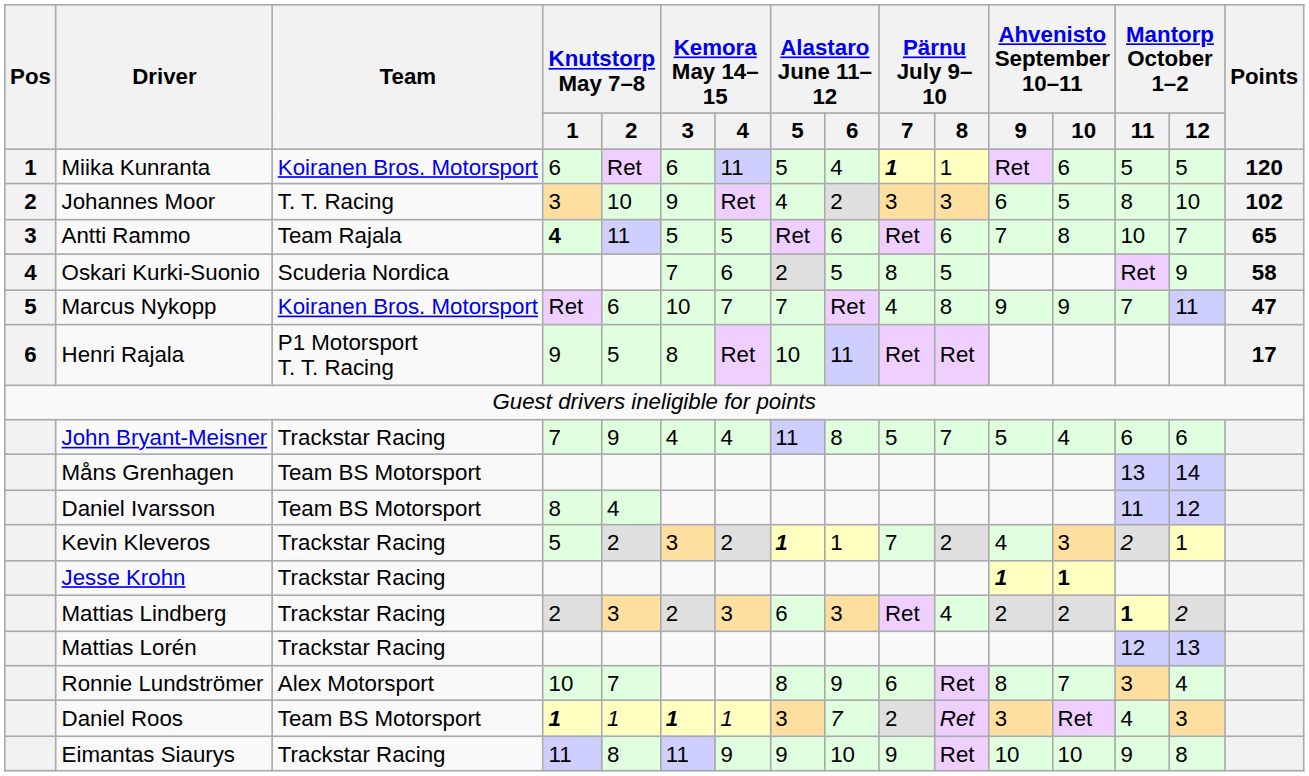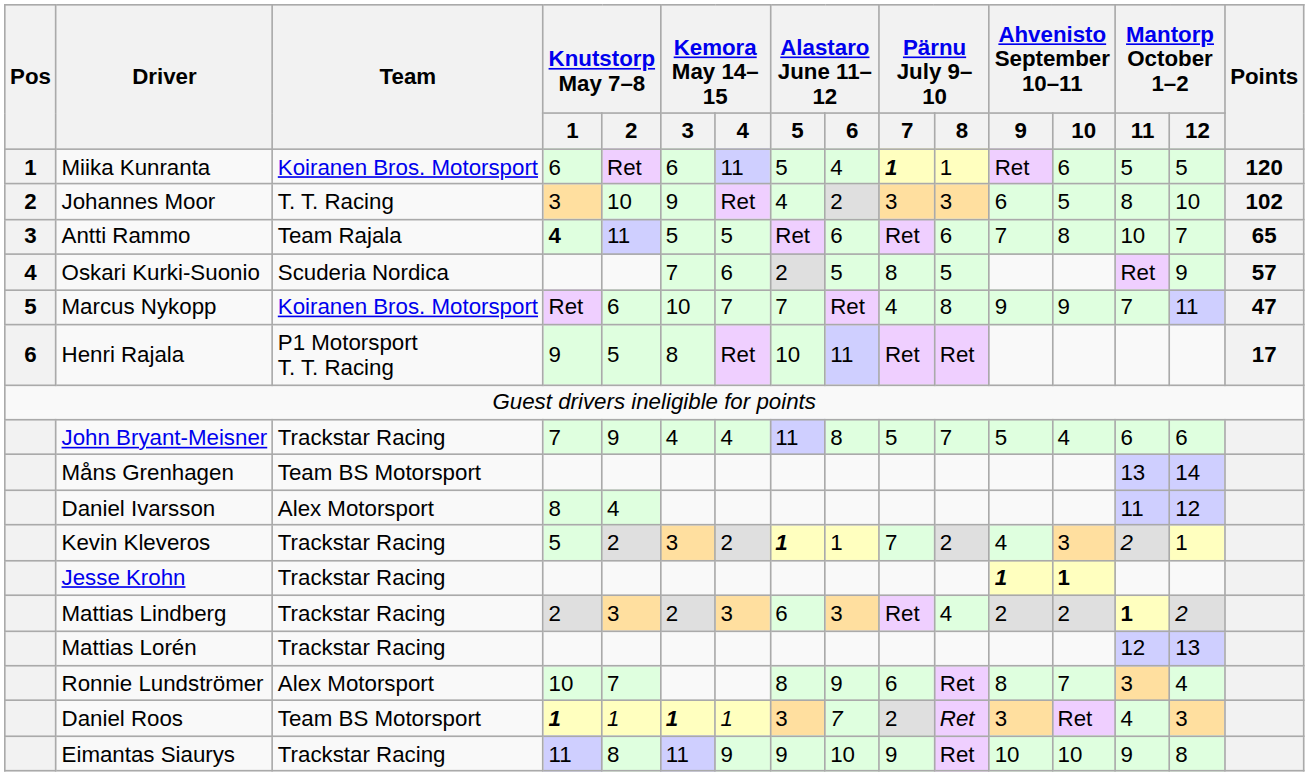 <table class="wikitable" style="font-size:85%">
 <tr>
 <th rowspan=2>Pos</th>
 <th rowspan=2>Driver</th>
 <th rowspan=2>Team</th>
 <th colspan=2><br><a href='#'>Knutstorp</a><br>May 7–8</th>
 <th colspan=2><br><a href='#'>Kemora</a><br>May 14–15</th>
 <th colspan=2><br><a href='#'>Alastaro</a><br>June 11–12</th>
 <th colspan=2><br><a href='#'>Pärnu</a><br>July 9–10</th>
 <th colspan=2> <a href='#'>Ahvenisto</a><br>September 10–11</th>
 <th colspan=2> <a href='#'>Mantorp</a><br>October 1–2</th>
 <th rowspan=2>Points</th>
 </tr>
 <tr>
 <th width="27">1</th>
 <th width="27">2</th>
 <th width="27">3</th>
 <th width="27">4</th>
 <th width="27">5</th>
 <th width="27">6</th>
 <th width="27">7</th>
 <th width="27">8</th>
 <th width="27">9</th>
 <th width="27">10</th>
 <th width="27">11</th>
 <th width="27">12</th>
 </tr>
 <tr>
 <th>1</th>
 <td> Miika Kunranta</td>
 <td><a href='#'>Koiranen Bros. Motorsport</a></td>
 <td style="background:#DFFFDF;">6</td>
 <td style="background:#EFCFFF;">Ret</td>
 <td style="background:#DFFFDF;">6</td>
 <td style="background:#CFCFFF;">11</td>
 <td style="background:#DFFFDF;">5</td>
 <td style="background:#DFFFDF;">4</td>
 <td style="background:#FFFFBF;"><strong><em>1</em></strong></td>
 <td style="background:#FFFFBF;">1</td>
 <td style="background:#EFCFFF;">Ret</td>
 <td style="background:#DFFFDF;">6</td>
 <td style="background:#DFFFDF;">5</td>
 <td style="background:#DFFFDF;">5</td>
 <th>120</th>
 </tr>
 <tr>
 <th>2</th>
 <td> Johannes Moor</td>
 <td>T. T. Racing</td>
 <td style="background:#FFDF9F;">3</td>
 <td style="background:#DFFFDF;">10</td>
 <td style="background:#DFFFDF;">9</td>
 <td style="background:#EFCFFF;">Ret</td>
 <td style="background:#DFFFDF;">4</td>
 <td style="background:#DFDFDF;">2</td>
 <td style="background:#FFDF9F;">3</td>
 <td style="background:#FFDF9F;">3</td>
 <td style="background:#DFFFDF;">6</td>
 <td style="background:#DFFFDF;">5</td>
 <td style="background:#DFFFDF;">8</td>
 <td style="background:#DFFFDF;">10</td>
 <th>102</th>
 </tr>
 <tr>
 <th>3</th>
 <td> Antti Rammo</td>
 <td>Team Rajala</td>
 <td style="background:#DFFFDF;"><strong>4</strong></td>
 <td style="background:#CFCFFF;">11</td>
 <td style="background:#DFFFDF;">5</td>
 <td style="background:#DFFFDF;">5</td>
 <td style="background:#EFCFFF;">Ret</td>
 <td style="background:#DFFFDF;">6</td>
 <td style="background:#EFCFFF;">Ret</td>
 <td style="background:#DFFFDF;">6</td>
 <td style="background:#DFFFDF;">7</td>
 <td style="background:#DFFFDF;">8</td>
 <td style="background:#DFFFDF;">10</td>
 <td style="background:#DFFFDF;">7</td>
 <th>65</th>
 </tr>
 <tr>
 <th>4</th>
 <td> Oskari Kurki-Suonio</td>
 <td>Scuderia Nordica</td>
 <td></td>
 <td></td>
 <td style="background:#DFFFDF;">7</td>
 <td style="background:#DFFFDF;">6</td>
 <td style="background:#DFDFDF;">2</td>
 <td style="background:#DFFFDF;">5</td>
 <td style="background:#DFFFDF;">8</td>
 <td style="background:#DFFFDF;">5</td>
 <td></td>
 <td></td>
 <td style="background:#EFCFFF;">Ret</td>
 <td style="background:#DFFFDF;">9</td>
-<th>58</th>
+<th>57</th>
 </tr>
 <tr>
 <th>5</th>
 <td> Marcus Nykopp</td>
 <td><a href='#'>Koiranen Bros. Motorsport</a></td>
 <td style="background:#EFCFFF;">Ret</td>
 <td style="background:#DFFFDF;">6</td>
 <td style="background:#DFFFDF;">10</td>
 <td style="background:#DFFFDF;">7</td>
 <td style="background:#DFFFDF;">7</td>
 <td style="background:#EFCFFF;">Ret</td>
 <td style="background:#DFFFDF;">4</td>
 <td style="background:#DFFFDF;">8</td>
 <td style="background:#DFFFDF;">9</td>
 <td style="background:#DFFFDF;">9</td>
 <td style="background:#DFFFDF;">7</td>
 <td style="background:#CFCFFF;">11</td>
 <th>47</th>
 </tr>
 <tr>
 <th>6</th>
 <td> Henri Rajala</td>
 <td>P1 Motorsport<br>T. T. Racing</td>
 <td style="background:#DFFFDF;">9</td>
 <td style="background:#DFFFDF;">5</td>
 <td style="background:#DFFFDF;">8</td>
 <td style="background:#EFCFFF;">Ret</td>
 <td style="background:#DFFFDF;">10</td>
 <td style="background:#CFCFFF;">11</td>
 <td style="background:#EFCFFF;">Ret</td>
 <td style="background:#EFCFFF;">Ret</td>
 <td></td>
 <td></td>
 <td></td>
 <td></td>
 <th>17</th>
 </tr>
 <tr>
 <td colspan=16 align=center><em>Guest drivers ineligible for points</em></td>
 </tr>
 <tr>
 <th></th>
 <td> <a href='#'>John Bryant-Meisner</a></td>
 <td>Trackstar Racing</td>
 <td style="background:#DFFFDF;">7</td>
 <td style="background:#DFFFDF;">9</td>
 <td style="background:#DFFFDF;">4</td>
 <td style="background:#DFFFDF;">4</td>
 <td style="background:#CFCFFF;">11</td>
 <td style="background:#DFFFDF;">8</td>
 <td style="background:#DFFFDF;">5</td>
 <td style="background:#DFFFDF;">7</td>
 <td style="background:#DFFFDF;">5</td>
 <td style="background:#DFFFDF;">4</td>
 <td style="background:#DFFFDF;">6</td>
 <td style="background:#DFFFDF;">6</td>
 <th></th>
 </tr>
 <tr>
 <th></th>
 <td> Måns Grenhagen</td>
 <td>Team BS Motorsport</td>
 <td></td>
 <td></td>
 <td></td>
 <td></td>
 <td></td>
 <td></td>
 <td></td>
 <td></td>
 <td></td>
 <td></td>
 <td style="background:#CFCFFF;">13</td>
 <td style="background:#CFCFFF;">14</td>
 <th></th>
 </tr>
 <tr>
 <th></th>
 <td> Daniel Ivarsson</td>
-<td>Team BS Motorsport</td>
+<td>Alex Motorsport</td>
 <td style="background:#DFFFDF;">8</td>
 <td style="background:#DFFFDF;">4</td>
 <td></td>
 <td></td>
 <td></td>
 <td></td>
 <td></td>
 <td></td>
 <td></td>
 <td></td>
 <td style="background:#CFCFFF;">11</td>
 <td style="background:#CFCFFF;">12</td>
 <th></th>
 </tr>
 <tr>
 <th></th>
 <td> Kevin Kleveros</td>
 <td>Trackstar Racing</td>
 <td style="background:#DFFFDF;">5</td>
 <td style="background:#DFDFDF;">2</td>
 <td style="background:#FFDF9F;">3</td>
 <td style="background:#DFDFDF;">2</td>
 <td style="background:#FFFFBF;"><strong><em>1</em></strong></td>
 <td style="background:#FFFFBF;">1</td>
 <td style="background:#DFFFDF;">7</td>
 <td style="background:#DFDFDF;">2</td>
 <td style="background:#DFFFDF;">4</td>
 <td style="background:#FFDF9F;">3</td>
 <td style="background:#DFDFDF;"><em>2</em></td>
 <td style="background:#FFFFBF;">1</td>
 <th></th>
 </tr>
 <tr>
 <th></th>
 <td> <a href='#'>Jesse Krohn</a></td>
 <td>Trackstar Racing</td>
 <td></td>
 <td></td>
 <td></td>
 <td></td>
 <td></td>
 <td></td>
 <td></td>
 <td></td>
 <td style="background:#FFFFBF;"><strong><em>1</em></strong></td>
 <td style="background:#FFFFBF;"><strong>1</strong></td>
 <td></td>
 <td></td>
 <th></th>
 </tr>
 <tr>
 <th></th>
 <td> Mattias Lindberg</td>
 <td>Trackstar Racing</td>
 <td style="background:#DFDFDF;">2</td>
 <td style="background:#FFDF9F;">3</td>
 <td style="background:#DFDFDF;">2</td>
 <td style="background:#FFDF9F;">3</td>
 <td style="background:#DFFFDF;">6</td>
 <td style="background:#FFDF9F;">3</td>
 <td style="background:#EFCFFF;">Ret</td>
 <td style="background:#DFFFDF;">4</td>
 <td style="background:#DFDFDF;">2</td>
 <td style="background:#DFDFDF;">2</td>
 <td style="background:#FFFFBF;"><strong>1</strong></td>
 <td style="background:#DFDFDF;"><em>2</em></td>
 <th></th>
 </tr>
 <tr>
 <th></th>
 <td> Mattias Lorén</td>
 <td>Trackstar Racing</td>
 <td></td>
 <td></td>
 <td></td>
 <td></td>
 <td></td>
 <td></td>
 <td></td>
 <td></td>
 <td></td>
 <td></td>
 <td style="background:#CFCFFF;">12</td>
 <td style="background:#CFCFFF;">13</td>
 <th></th>
 </tr>
 <tr>
 <th></th>
 <td> Ronnie Lundströmer</td>
 <td>Alex Motorsport</td>
 <td style="background:#DFFFDF;">10</td>
 <td style="background:#DFFFDF;">7</td>
 <td></td>
 <td></td>
 <td style="background:#DFFFDF;">8</td>
 <td style="background:#DFFFDF;">9</td>
 <td style="background:#DFFFDF;">6</td>
 <td style="background:#EFCFFF;">Ret</td>
 <td style="background:#DFFFDF;">8</td>
 <td style="background:#DFFFDF;">7</td>
 <td style="background:#FFDF9F;">3</td>
 <td style="background:#DFFFDF;">4</td>
 <th></th>
 </tr>
 <tr>
 <th></th>
 <td> Daniel Roos</td>
 <td>Team BS Motorsport</td>
 <td style="background:#FFFFBF;"><strong><em>1</em></strong></td>
 <td style="background:#FFFFBF;"><em>1</em></td>
 <td style="background:#FFFFBF;"><strong><em>1</em></strong></td>
 <td style="background:#FFFFBF;"><em>1</em></td>
 <td style="background:#FFDF9F;">3</td>
 <td style="background:#DFFFDF;"><em>7</em></td>
 <td style="background:#DFDFDF;">2</td>
 <td style="background:#EFCFFF;"><em>Ret</em></td>
 <td style="background:#FFDF9F;">3</td>
 <td style="background:#EFCFFF;">Ret</td>
 <td style="background:#DFFFDF;">4</td>
 <td style="background:#FFDF9F;">3</td>
 <th></th>
 </tr>
 <tr>
 <th></th>
 <td> Eimantas Siaurys</td>
 <td>Trackstar Racing</td>
 <td style="background:#CFCFFF;">11</td>
 <td style="background:#DFFFDF;">8</td>
 <td style="background:#CFCFFF;">11</td>
 <td style="background:#DFFFDF;">9</td>
 <td style="background:#DFFFDF;">9</td>
 <td style="background:#DFFFDF;">10</td>
 <td style="background:#DFFFDF;">9</td>
 <td style="background:#EFCFFF;">Ret</td>
 <td style="background:#DFFFDF;">10</td>
 <td style="background:#DFFFDF;">10</td>
 <td style="background:#DFFFDF;">9</td>
 <td style="background:#DFFFDF;">8</td>
 <th></th>
 </tr>
 </table>
